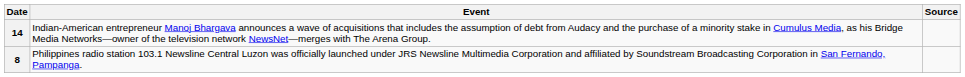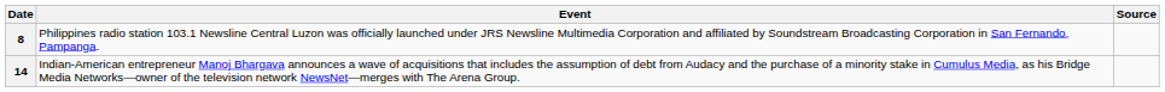 <table class=wikitable>
 <tr>
 <th>Date</th>
 <th>Event</th>
 <th>Source</th>
 </tr>
 <tr>
+<th>8</th>
+<td>Philippines radio station 103.1 Newsline Central Luzon was officially launched under JRS Newsline Multimedia Corporation and affiliated by Soundstream Broadcasting Corporation in <a href='#'>San Fernando, Pampanga</a>.</td>
+<td></td>
+</tr>
+<tr>
 <th>14</th>
 <td>Indian-American entrepreneur <a href='#'>Manoj Bhargava</a> announces a wave of acquisitions that includes the assumption of debt from Audacy and the purchase of a minority stake in <a href='#'>Cumulus Media</a>, as his Bridge Media Networks—owner of the television network <a href='#'>NewsNet</a>—merges with The Arena Group.</td>
 <td></td>
 </tr>
-<tr>
-<th>8</th>
-<td>Philippines radio station 103.1 Newsline Central Luzon was officially launched under JRS Newsline Multimedia Corporation and affiliated by Soundstream Broadcasting Corporation in <a href='#'>San Fernando, Pampanga</a>.</td>
-<td></td>
-</tr>
 </table>
